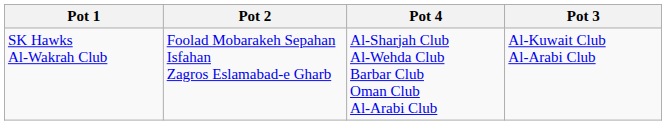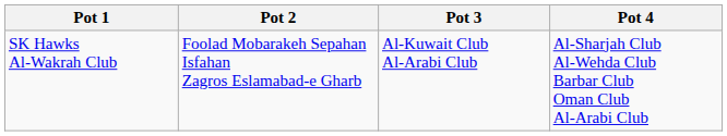 <table class="wikitable" width=700>
 <tr>
 <th width=5%>Pot 1</th>
 <th width=5%>Pot 2</th>
+<th width=5%>Pot 3</th>
 <th width=5%>Pot 4</th>
-<th width=5%>Pot 3</th>
 </tr>
 <tr>
 <td valign="top"> <a href='#'>SK Hawks</a> <br> <a href='#'>Al-Wakrah Club</a></td>
 <td valign="top"> <a href='#'>Foolad Mobarakeh Sepahan Isfahan</a><br> <a href='#'>Zagros Eslamabad-e Gharb</a></td>
+<td valign="top"> <a href='#'>Al-Kuwait Club</a><br> <a href='#'>Al-Arabi Club</a></td>
 <td valign="top"> <a href='#'>Al-Sharjah Club</a> <br> <a href='#'>Al-Wehda Club</a> <br> <a href='#'>Barbar Club</a> <br>  <a href='#'>Oman Club</a> <br>  <a href='#'>Al-Arabi Club</a></td>
-<td valign="top"> <a href='#'>Al-Kuwait Club</a><br> <a href='#'>Al-Arabi Club</a></td>
 </tr>
 </table>
